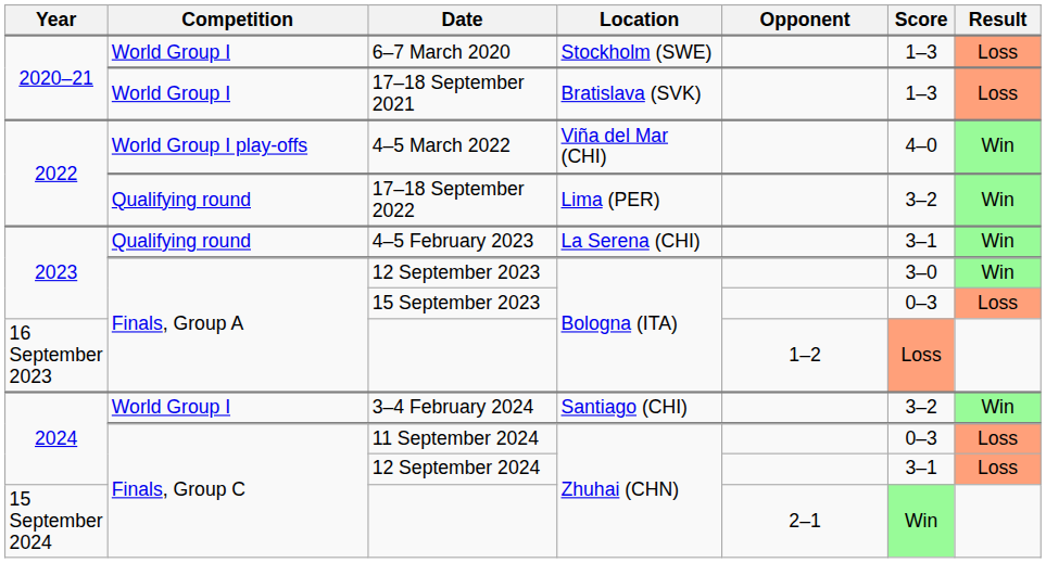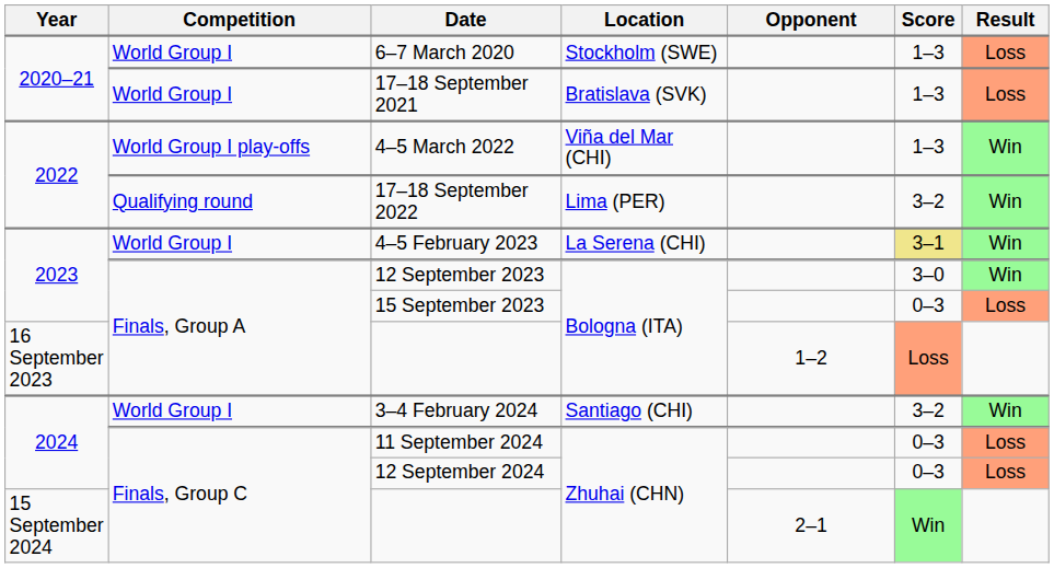 <table class="wikitable">
 <tr>
 <th width="50">Year</th>
 <th width="250">Competition</th>
 <th width="175">Date</th>
 <th width="150">Location</th>
 <th width="150">Opponent</th>
 <th width="50">Score</th>
 <th width="70">Result</th>
 </tr>
 <tr style="border-top:2px solid gray;">
 <td align="center" rowspan="2"><a href='#'>2020–21</a></td>
 <td><a href='#'>World Group I</a></td>
 <td>6–7 March 2020</td>
 <td><a href='#'>Stockholm</a> (SWE)</td>
 <td></td>
 <td align="center">1–3</td>
 <td align="center" bgcolor="#FFA07A">Loss</td>
 </tr>
 <tr style="border-top:2px solid gray;">
 <td><a href='#'>World Group I</a></td>
 <td>17–18 September 2021</td>
 <td><a href='#'>Bratislava</a> (SVK)</td>
 <td></td>
 <td align="center">1–3</td>
 <td align="center" bgcolor="#FFA07A">Loss</td>
 </tr>
 <tr style="border-top:2px solid gray;">
 <td align="center" rowspan="2"><a href='#'>2022</a></td>
 <td><a href='#'>World Group I play-offs</a></td>
 <td>4–5 March 2022</td>
 <td><a href='#'>Viña del Mar</a> (CHI)</td>
 <td></td>
-<td align="center">4–0</td>
+<td align="center">1–3</td>
 <td align="center" bgcolor="#98FB98">Win</td>
 </tr>
 <tr style="border-top:2px solid gray;">
 <td><a href='#'>Qualifying round</a></td>
 <td>17–18 September 2022</td>
 <td><a href='#'>Lima</a> (PER)</td>
 <td></td>
 <td align="center">3–2</td>
 <td align="center" bgcolor="#98FB98">Win</td>
 </tr>
 <tr style="border-top:2px solid gray;">
 <td align="center" rowspan="4"><a href='#'>2023</a></td>
-<td><a href='#'>Qualifying round</a></td>
+<td><a href='#'>World Group I</a></td>
 <td>4–5 February 2023</td>
 <td><a href='#'>La Serena</a> (CHI)</td>
 <td></td>
-<td align="center">3–1</td>
+<td align="center" style="background: khaki;">3–1</td>
 <td align="center" bgcolor="#98FB98">Win</td>
 </tr>
 <tr style="border-top:2px solid gray;">
 </tr>
 <tr>
 <td rowspan="3"><a href='#'>Finals</a>, Group A</td>
 <td>12 September 2023</td>
 <td rowspan="3"><a href='#'>Bologna</a> (ITA)</td>
 <td></td>
 <td align="center">3–0</td>
 <td align="center" bgcolor="#98FB98">Win</td>
 </tr>
 <tr>
 <td>15 September 2023</td>
 <td></td>
 <td align="center">0–3</td>
 <td align="center" bgcolor="#FFA07A">Loss</td>
 </tr>
 <tr>
 <td>16 September 2023</td>
 <td></td>
 <td align="center">1–2</td>
 <td align="center" bgcolor="#FFA07A">Loss</td>
 </tr>
 <tr style="border-top:2px solid gray;">
 <td align="center" rowspan="4"><a href='#'>2024</a></td>
 <td><a href='#'>World Group I</a></td>
 <td>3–4 February 2024</td>
 <td><a href='#'>Santiago</a> (CHI)</td>
 <td></td>
 <td align="center">3–2</td>
 <td align="center" bgcolor="#98FB98">Win</td>
 </tr>
 <tr style="border-top:2px solid gray;">
 </tr>
 <tr>
 <td rowspan="3"><a href='#'>Finals</a>, Group C</td>
 <td>11 September 2024</td>
 <td rowspan="3"><a href='#'>Zhuhai</a> (CHN)</td>
 <td></td>
 <td align="center">0–3</td>
 <td align="center" bgcolor="#FFA07A">Loss</td>
 </tr>
 <tr>
 <td>12 September 2024</td>
 <td></td>
-<td align="center">3–1</td>
+<td align="center">0–3</td>
 <td align="center" bgcolor="#FFA07A">Loss</td>
 </tr>
 <tr>
 <td>15 September 2024</td>
 <td></td>
 <td align="center">2–1</td>
 <td align="center" bgcolor="#98FB98">Win</td>
 </tr>
 </table>
